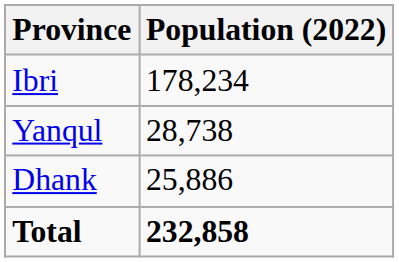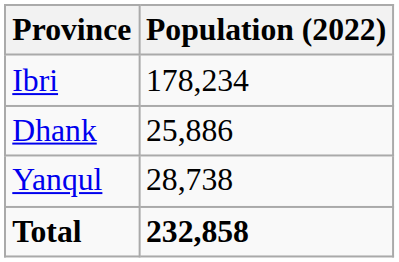 <table class="wikitable">
 <tr>
 <th>Province</th>
 <th>Population (2022)</th>
 </tr>
 <tr>
 <td><a href='#'>Ibri</a></td>
 <td>178,234</td>
 </tr>
 <tr>
+<td><a href='#'>Dhank</a></td>
+<td>25,886</td>
+</tr>
+<tr>
 <td><a href='#'>Yanqul</a></td>
 <td>28,738</td>
-</tr>
-<tr>
-<td><a href='#'>Dhank</a></td>
-<td>25,886</td>
 </tr>
 <tr>
 <td><strong>Total</strong></td>
 <td><strong>232,858</strong></td>
 </tr>
 </table>
